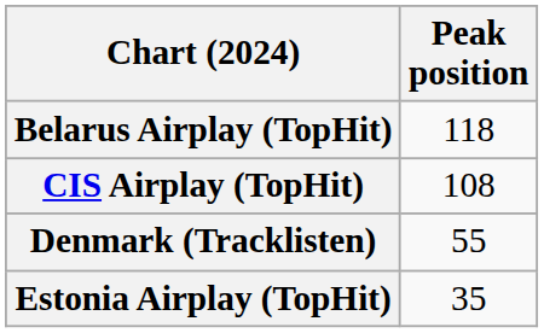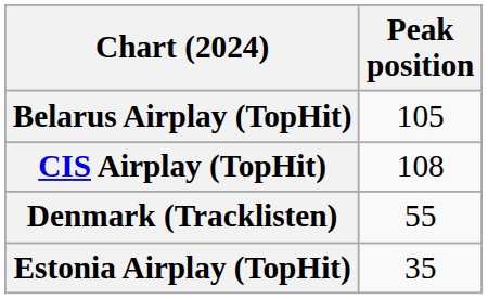 <table class="wikitable sortable plainrowheaders" style="text-align:center">
 <tr>
 <th scope="col">Chart (2024)</th>
 <th scope="col">Peak<br>position</th>
 </tr>
 <tr>
 <th scope="row">Belarus Airplay (TopHit)</th>
-<td>118</td>
+<td>105</td>
 </tr>
 <tr>
 <th scope="row"><a href='#'>CIS</a> Airplay (TopHit)</th>
 <td>108</td>
 </tr>
 <tr>
 <th scope="row">Denmark (Tracklisten)</th>
 <td>55</td>
 </tr>
 <tr>
 <th scope="row">Estonia Airplay (TopHit)</th>
 <td>35</td>
 </tr>
 </table>
